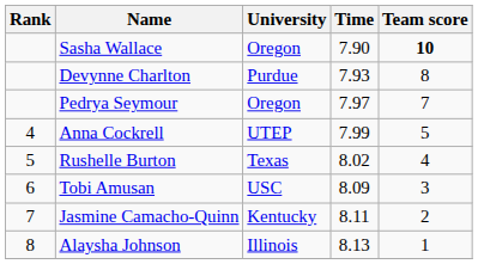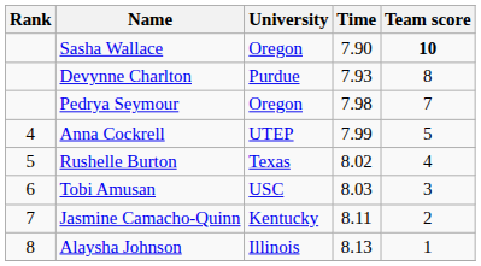 <table class="wikitable sortable" style="text-align:center">
 <tr>
 <th>Rank</th>
 <th>Name</th>
 <th>University</th>
 <th>Time</th>
 <th>Team score</th>
 </tr>
 <tr>
 <td></td>
 <td align=left><a href='#'>Sasha Wallace</a></td>
 <td align=left><a href='#'>Oregon</a></td>
 <td>7.90</td>
 <td><strong>10</strong></td>
 </tr>
 <tr>
 <td></td>
 <td align=left><a href='#'>Devynne Charlton</a> </td>
 <td align=left><a href='#'>Purdue</a></td>
 <td>7.93</td>
 <td>8</td>
 </tr>
 <tr>
 <td></td>
 <td align=left><a href='#'>Pedrya Seymour</a> </td>
 <td align=left><a href='#'>Oregon</a></td>
-<td>7.97</td>
+<td>7.98</td>
 <td>7</td>
 </tr>
 <tr>
 <td>4</td>
 <td align=left><a href='#'>Anna Cockrell</a></td>
 <td align=left><a href='#'>UTEP</a></td>
 <td>7.99</td>
 <td>5</td>
 </tr>
 <tr>
 <td>5</td>
 <td align=left><a href='#'>Rushelle Burton</a> </td>
 <td align=left><a href='#'>Texas</a></td>
 <td>8.02</td>
 <td>4</td>
 </tr>
 <tr>
 <td>6</td>
 <td align=left><a href='#'>Tobi Amusan</a> </td>
 <td align=left><a href='#'>USC</a></td>
-<td>8.09</td>
+<td>8.03</td>
 <td>3</td>
 </tr>
 <tr>
 <td>7</td>
 <td align=left><a href='#'>Jasmine Camacho-Quinn</a> </td>
 <td align=left><a href='#'>Kentucky</a></td>
 <td>8.11</td>
 <td>2</td>
 </tr>
 <tr>
 <td>8</td>
 <td align=left><a href='#'>Alaysha Johnson</a></td>
 <td align=left><a href='#'>Illinois</a></td>
 <td>8.13</td>
 <td>1</td>
 </tr>
 <tr>
 </tr>
 </table>
